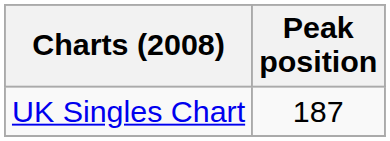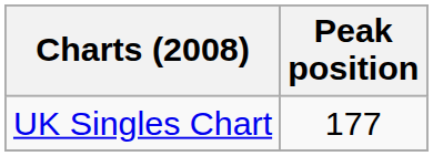 <table class="wikitable sortable">
 <tr>
 <th align="left">Charts (2008)</th>
 <th align="left">Peak<br>position</th>
 </tr>
 <tr>
 <td align="left"><a href='#'>UK Singles Chart</a></td>
-<td align="center">187</td>
+<td align="center">177</td>
 </tr>
 <tr>
 </tr>
 </table>
